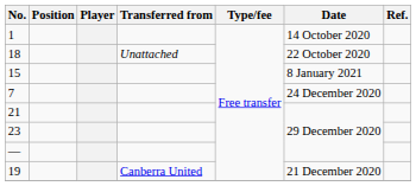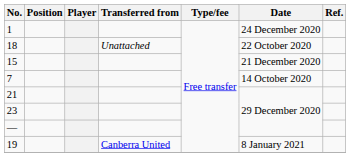 <table class="wikitable plainrowheaders sortable" style="text-align:center; text-align:left">
 <tr>
 <th scope="col">No.</th>
 <th scope="col">Position</th>
 <th scope="col">Player</th>
 <th scope="col">Transferred from</th>
 <th scope="col">Type/fee</th>
 <th scope="col">Date</th>
 <th class="unsortable" scope="col">Ref.</th>
 </tr>
 <tr>
 <td>1</td>
 <td></td>
 <th scope="row"></th>
 <td></td>
 <td rowspan="8"><a href='#'>Free transfer</a></td>
-<td>14 October 2020</td>
+<td>24 December 2020</td>
 <td></td>
 </tr>
 <tr>
 <td>18</td>
 <td></td>
 <th scope="row"></th>
 <td><em>Unattached</em></td>
 <td>22 October 2020</td>
 <td></td>
 </tr>
 <tr>
 <td>15</td>
 <td></td>
 <th scope="row"></th>
 <td></td>
-<td>8 January 2021</td>
+<td>21 December 2020</td>
 <td></td>
 </tr>
 <tr>
 <td>7</td>
 <td></td>
 <th scope="row"></th>
 <td></td>
-<td>24 December 2020</td>
+<td>14 October 2020</td>
 <td></td>
 </tr>
 <tr>
 <td>21</td>
 <td></td>
 <th scope="row"></th>
 <td></td>
 <td rowspan="3">29 December 2020</td>
 <td></td>
 </tr>
 <tr>
 <td>23</td>
 <td></td>
 <th scope="row"></th>
 <td></td>
 <td></td>
 </tr>
 <tr>
 <td>—</td>
 <td></td>
 <th scope="row"></th>
 <td></td>
 <td></td>
 </tr>
 <tr>
 <td>19</td>
 <td></td>
 <th scope="row"></th>
 <td><a href='#'>Canberra United</a></td>
-<td>21 December 2020</td>
+<td>8 January 2021</td>
 <td></td>
 </tr>
 <tr>
 </tr>
 </table>
